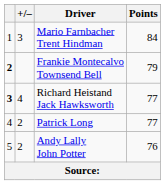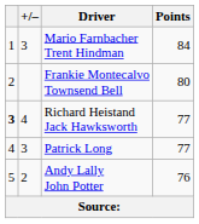 <table class="wikitable" style="font-size: 95%;">
 <tr>
 <th scope="col"></th>
 <th scope="col">+/–</th>
 <th scope="col">Driver</th>
 <th scope="col">Points</th>
 </tr>
 <tr>
 <td align=center>1</td>
 <td align="left"> 3</td>
 <td> <a href='#'>Mario Farnbacher</a><br> <a href='#'>Trent Hindman</a></td>
 <td align=right>84</td>
 </tr>
 <tr>
-<td align=center><strong>2</strong></td>
+<td align=center>2</td>
 <td align="left"></td>
 <td> <a href='#'>Frankie Montecalvo</a><br> <a href='#'>Townsend Bell</a></td>
-<td align=right>79</td>
+<td align=right>80</td>
 </tr>
 <tr>
 <td align=center><strong>3</strong></td>
 <td align="left"> 4</td>
 <td> Richard Heistand<br> <a href='#'>Jack Hawksworth</a></td>
 <td align=right>77</td>
 </tr>
 <tr>
 <td align=center>4</td>
-<td align="left"> 2</td>
+<td align="left"> 3</td>
 <td> <a href='#'>Patrick Long</a></td>
 <td align=right>77</td>
 </tr>
 <tr>
 <td align=center>5</td>
 <td align="left"> 2</td>
 <td> <a href='#'>Andy Lally</a><br> <a href='#'>John Potter</a></td>
 <td align=right>76</td>
 </tr>
 <tr>
 <th colspan=5>Source:</th>
 </tr>
 </table>
